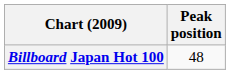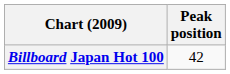 <table class="wikitable sortable plainrowheaders">
 <tr>
 <th scope="col">Chart (2009)</th>
 <th scope="col">Peak<br>position</th>
 </tr>
 <tr>
 <th scope="row"><em><a href='#'>Billboard</a></em> <a href='#'>Japan Hot 100</a></th>
-<td style="text-align:center;">48</td>
+<td style="text-align:center;">42</td>
 </tr>
 </table>
